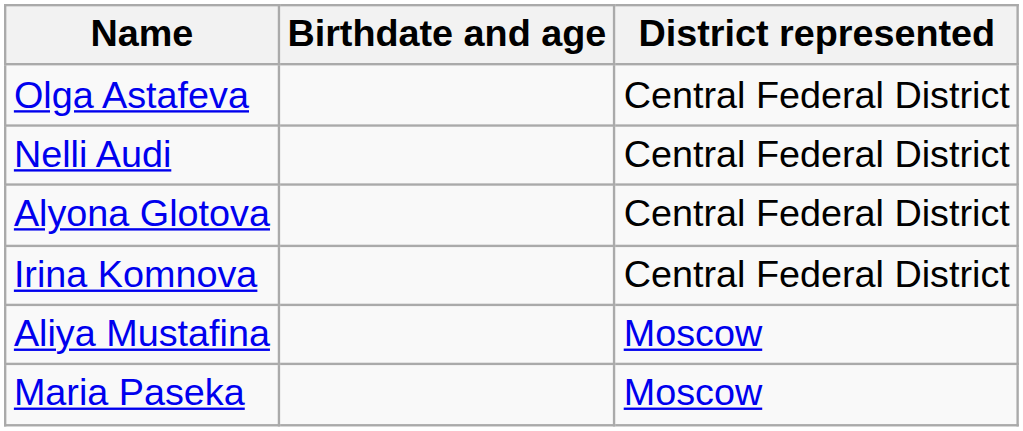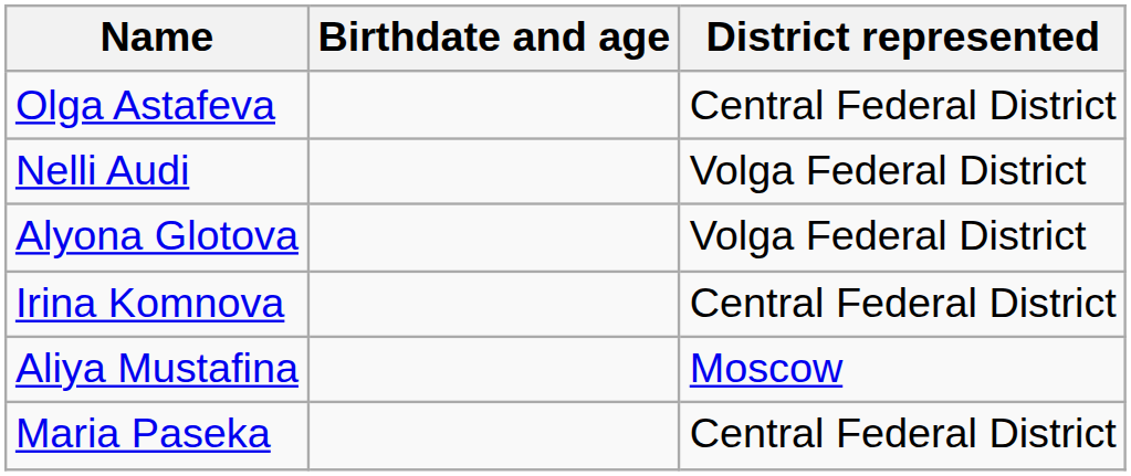 <table class="wikitable">
 <tr>
 <th>Name</th>
 <th>Birthdate and age</th>
 <th>District represented</th>
 </tr>
 <tr>
 <td><a href='#'>Olga Astafeva</a></td>
 <td></td>
 <td>Central Federal District</td>
 </tr>
 <tr>
 <td><a href='#'>Nelli Audi</a></td>
 <td></td>
-<td>Central Federal District</td>
+<td>Volga Federal District</td>
 </tr>
 <tr>
 <td><a href='#'>Alyona Glotova</a></td>
 <td></td>
-<td>Central Federal District</td>
+<td>Volga Federal District</td>
 </tr>
 <tr>
 <td><a href='#'>Irina Komnova</a></td>
 <td></td>
 <td>Central Federal District</td>
 </tr>
 <tr>
 <td><a href='#'>Aliya Mustafina</a></td>
 <td></td>
 <td><a href='#'>Moscow</a></td>
 </tr>
 <tr>
 <td><a href='#'>Maria Paseka</a></td>
 <td></td>
-<td><a href='#'>Moscow</a></td>
+<td>Central Federal District</td>
 </tr>
 </table>
